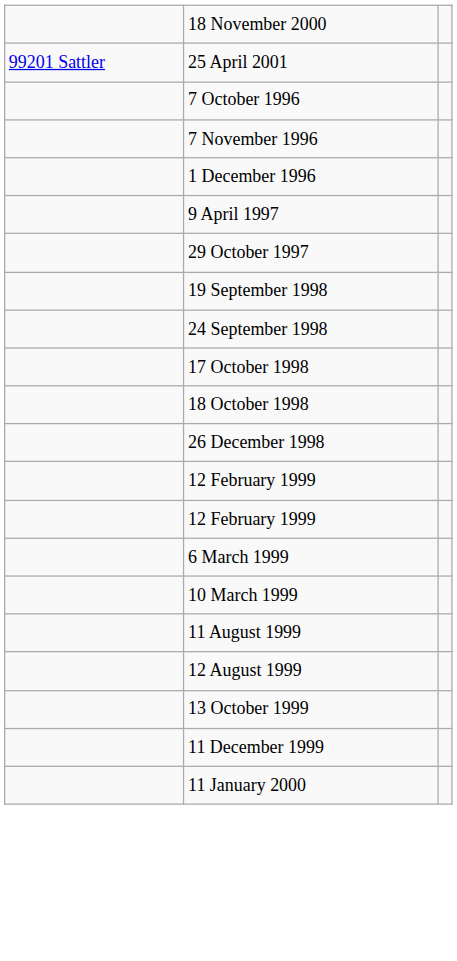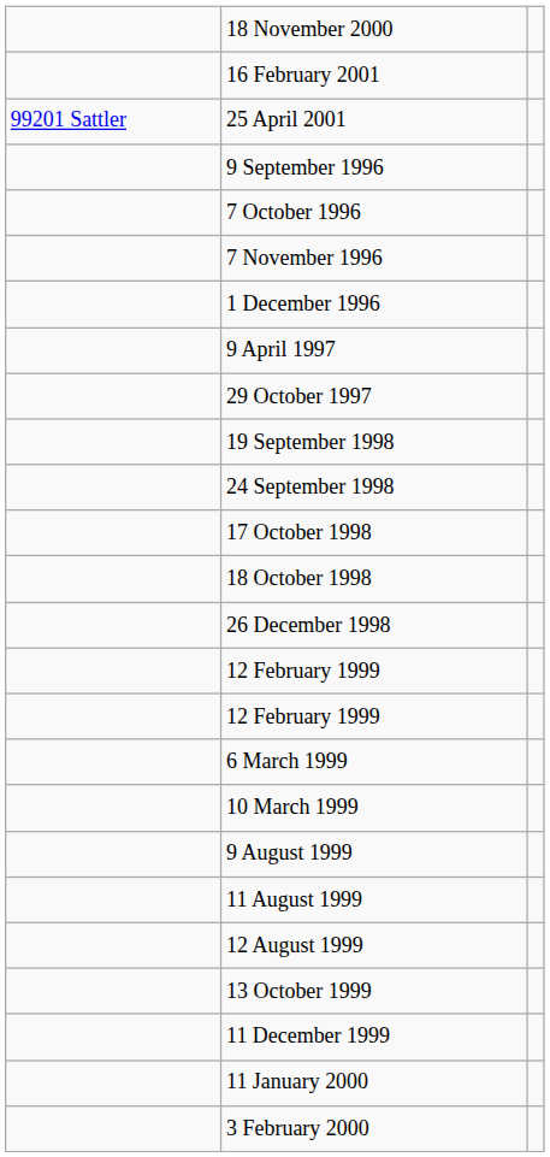 <table class="wikitable" style="font-size: 89%; float: left; width: 25em; margin-right: 1em; line-height: 1.65em">
 <tr>
 <td></td>
 <td>18 November 2000</td>
 <td></td>
 </tr>
 <tr>
+<td></td>
+<td>16 February 2001</td>
+<td></td>
+</tr>
+<tr>
 <td><a href='#'>99201 Sattler</a></td>
 <td>25 April 2001</td>
+<td></td>
+</tr>
+<tr>
+<td></td>
+<td>9 September 1996</td>
 <td></td>
 </tr>
 <tr>
 <td></td>
 <td>7 October 1996</td>
 <td></td>
 </tr>
 <tr>
 <td></td>
 <td>7 November 1996</td>
 <td></td>
 </tr>
 <tr>
 <td></td>
 <td>1 December 1996</td>
 <td></td>
 </tr>
 <tr>
 <td></td>
 <td>9 April 1997</td>
 <td></td>
 </tr>
 <tr>
 <td></td>
 <td>29 October 1997</td>
 <td></td>
 </tr>
 <tr>
 <td></td>
 <td>19 September 1998</td>
 <td></td>
 </tr>
 <tr>
 <td></td>
 <td>24 September 1998</td>
 <td></td>
 </tr>
 <tr>
 <td></td>
 <td>17 October 1998</td>
 <td></td>
 </tr>
 <tr>
 <td></td>
 <td>18 October 1998</td>
 <td></td>
 </tr>
 <tr>
 <td></td>
 <td>26 December 1998</td>
 <td></td>
 </tr>
 <tr>
 <td></td>
 <td>12 February 1999</td>
 <td></td>
 </tr>
 <tr>
 <td></td>
 <td>12 February 1999</td>
 <td></td>
 </tr>
 <tr>
 <td></td>
 <td>6 March 1999</td>
 <td></td>
 </tr>
 <tr>
 <td></td>
 <td>10 March 1999</td>
 <td></td>
 </tr>
 <tr>
 <td></td>
+<td>9 August 1999</td>
+<td></td>
+</tr>
+<tr>
+<td></td>
 <td>11 August 1999</td>
 <td></td>
 </tr>
 <tr>
 <td></td>
 <td>12 August 1999</td>
 <td></td>
 </tr>
 <tr>
 <td></td>
 <td>13 October 1999</td>
 <td></td>
 </tr>
 <tr>
 <td></td>
 <td>11 December 1999</td>
 <td></td>
 </tr>
 <tr>
 <td></td>
 <td>11 January 2000</td>
 <td></td>
 </tr>
+<tr>
+<td></td>
+<td>3 February 2000</td>
+<td></td>
+</tr>
 </table>
